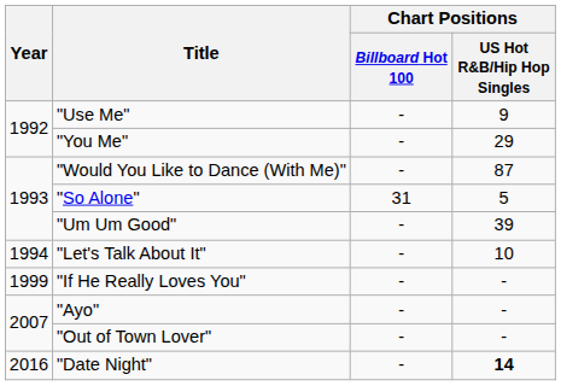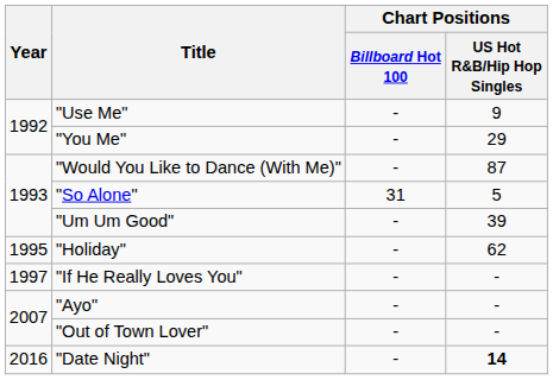 <table class="wikitable">
 <tr>
 <th rowspan="2">Year</th>
 <th rowspan="2">Title</th>
 <th colspan="2">Chart Positions</th>
 </tr>
 <tr>
 <th width="86"><small><a href='#'><em>Billboard</em> Hot 100</a></small></th>
 <th width="86"><small>US Hot R&B/Hip Hop Singles</small></th>
 </tr>
 <tr>
 <td rowspan=2>1992</td>
 <td>"Use Me"</td>
 <td align="center">-</td>
 <td align="center">9</td>
 </tr>
 <tr>
 <td>"You Me"</td>
 <td align="center">-</td>
 <td align="center">29</td>
 </tr>
 <tr>
 <td rowspan=3>1993</td>
 <td>"Would You Like to Dance (With Me)"</td>
 <td align="center">-</td>
 <td align="center">87</td>
 </tr>
 <tr>
 <td>"<a href='#'>So Alone</a>"</td>
 <td align="center">31</td>
 <td align="center">5</td>
 </tr>
 <tr>
 <td>"Um Um Good"</td>
 <td align="center">-</td>
 <td align="center">39</td>
 </tr>
 <tr>
-<td>1994</td>
-<td>"Let's Talk About It"</td>
+<td>1995</td>
+<td>"Holiday"</td>
 <td align="center">-</td>
-<td align="center">10</td>
+<td align="center">62</td>
 </tr>
 <tr>
-<td>1999</td>
+<td>1997</td>
 <td>"If He Really Loves You"</td>
 <td align="center">-</td>
 <td align="center">-</td>
 </tr>
 <tr>
 <td rowspan="2">2007</td>
 <td>"Ayo"</td>
 <td align="center">-</td>
 <td align="center">-</td>
 </tr>
 <tr>
 <td>"Out of Town Lover"</td>
 <td align="center">-</td>
 <td align="center">-</td>
 </tr>
 <tr>
 <td>2016</td>
 <td>"Date Night"</td>
 <td align="center">-</td>
 <td align="center"><strong>14</strong></td>
 </tr>
 </table>
